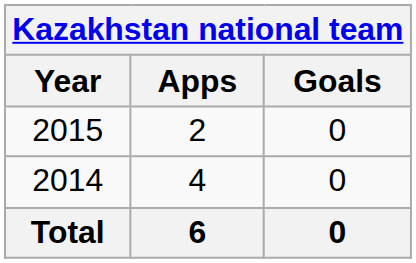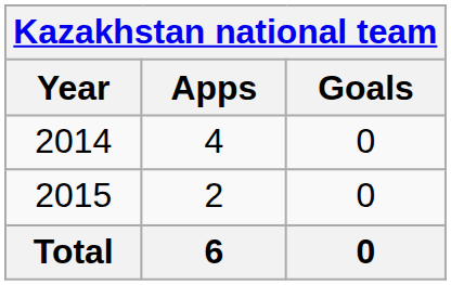 <table class="wikitable" style="text-align:center">
 <tr>
 <th colspan=3><a href='#'>Kazakhstan national team</a></th>
 </tr>
 <tr>
 <th>Year</th>
 <th>Apps</th>
 <th>Goals</th>
 </tr>
 <tr>
-<td>2015</td>
-<td>2</td>
+<td>2014</td>
+<td>4</td>
 <td>0</td>
 </tr>
 <tr>
-<td>2014</td>
-<td>4</td>
+<td>2015</td>
+<td>2</td>
 <td>0</td>
 </tr>
 <tr>
 <th>Total</th>
 <th>6</th>
 <th>0</th>
 </tr>
 </table>
